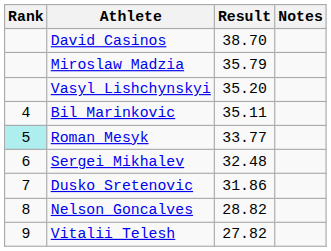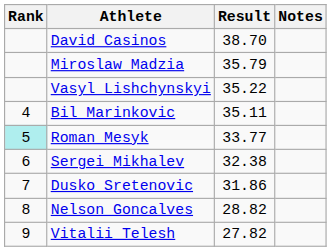 <table class="wikitable sortable" style="text-align:center">
 <tr>
 <th>Rank</th>
 <th>Athlete</th>
 <th>Result</th>
 <th>Notes</th>
 </tr>
 <tr>
 <td></td>
 <td style="text-align:left"><a href='#'>David Casinos</a><br></td>
 <td>38.70</td>
 <td></td>
 </tr>
 <tr>
 <td></td>
 <td style="text-align:left"><a href='#'>Miroslaw Madzia</a><br></td>
 <td>35.79</td>
 <td></td>
 </tr>
 <tr>
 <td></td>
 <td style="text-align:left"><a href='#'>Vasyl Lishchynskyi</a><br></td>
-<td>35.20</td>
+<td>35.22</td>
 <td></td>
 </tr>
 <tr>
 <td>4</td>
 <td style="text-align:left"><a href='#'>Bil Marinkovic</a><br></td>
 <td>35.11</td>
 <td></td>
 </tr>
 <tr>
 <td style="background: paleturquoise;">5</td>
 <td style="text-align:left"><a href='#'>Roman Mesyk</a><br></td>
 <td>33.77</td>
 <td></td>
 </tr>
 <tr>
 <td>6</td>
 <td style="text-align:left"><a href='#'>Sergei Mikhalev</a><br></td>
-<td>32.48</td>
+<td>32.38</td>
 <td></td>
 </tr>
 <tr>
 <td>7</td>
 <td style="text-align:left"><a href='#'>Dusko Sretenovic</a><br></td>
 <td>31.86</td>
 <td></td>
 </tr>
 <tr>
 <td>8</td>
 <td style="text-align:left"><a href='#'>Nelson Goncalves</a><br></td>
 <td>28.82</td>
 <td></td>
 </tr>
 <tr>
 <td>9</td>
 <td style="text-align:left"><a href='#'>Vitalii Telesh</a><br></td>
 <td>27.82</td>
 <td></td>
 </tr>
 </table>
